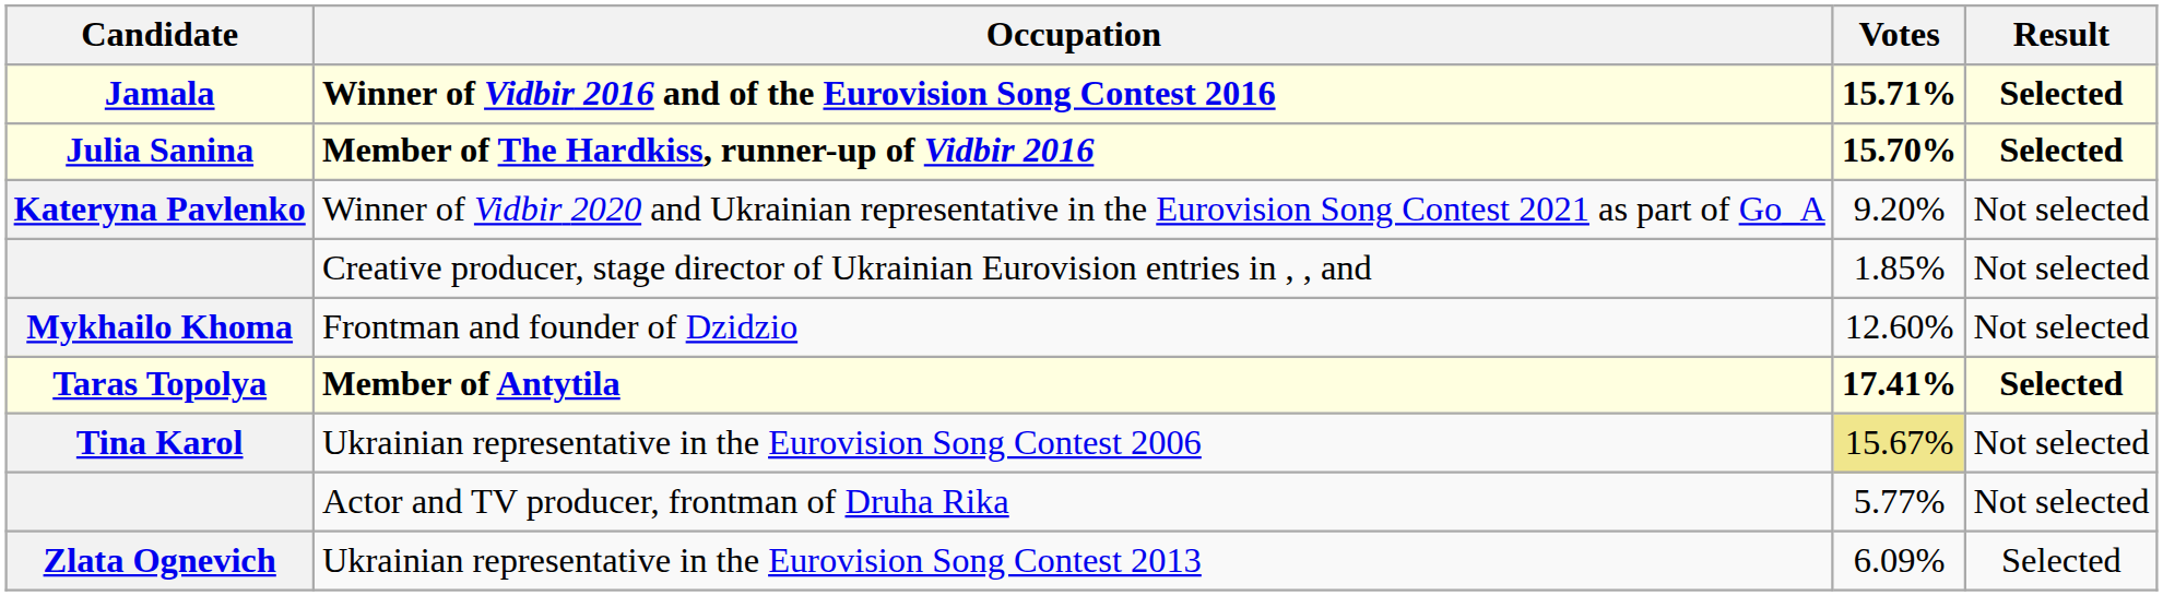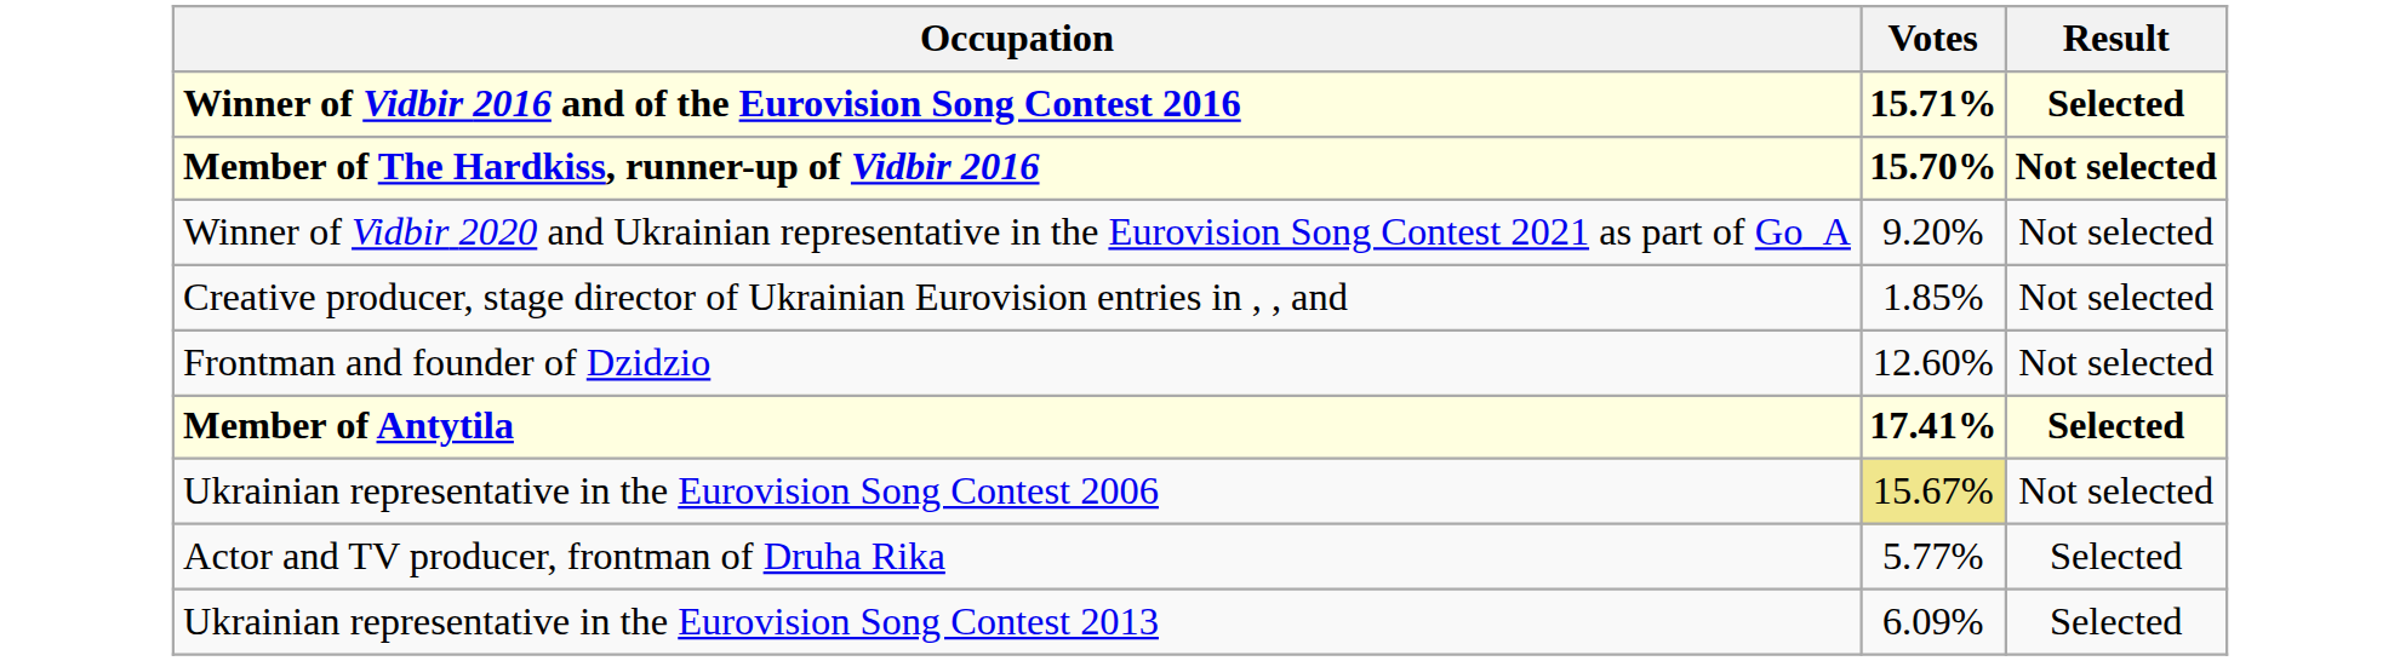 <table class="sortable wikitable plainrowheaders" style="margin: 1em auto 1em auto; font-size:90%; text-align:center;">
 <tr>
-<th>Candidate</th>
 <th>Occupation</th>
 <th>Votes</th>
 <th>Result</th>
 </tr>
 <tr style="font-weight:bold; background:lightyellow;">
-<th scope="row" style="font-weight:bold; background:lightyellow;"><a href='#'>Jamala</a></th>
 <td align="left">Winner of <a href='#'><i>Vidbir</i> <em>2016</em></a> and of the <a href='#'>Eurovision Song Contest 2016</a></td>
 <td>15.71%</td>
 <td>Selected</td>
 </tr>
 <tr style="font-weight:bold; background:lightyellow;">
-<th scope="row" style="font-weight:bold; background:lightyellow;"><a href='#'>Julia Sanina</a></th>
 <td align="left">Member of <a href='#'>The Hardkiss</a>, runner-up of <em><a href='#'>Vidbir 2016</a></em></td>
 <td>15.70%</td>
-<td>Selected</td>
+<td>Not selected</td>
 </tr>
 <tr>
-<th scope="row"><a href='#'>Kateryna Pavlenko</a></th>
 <td align="left">Winner of <a href='#'><i>Vidbir</i> <em>2020</em></a> and Ukrainian representative in the <a href='#'>Eurovision Song Contest 2021</a> as part of <a href='#'>Go_A</a></td>
 <td>9.20%</td>
 <td>Not selected</td>
 </tr>
 <tr>
-<th scope="row"></th>
 <td align="left">Creative producer, stage director of Ukrainian Eurovision entries in , , and </td>
 <td>1.85%</td>
 <td>Not selected</td>
 </tr>
 <tr>
-<th scope="row"><a href='#'>Mykhailo Khoma</a></th>
 <td align="left">Frontman and founder of <a href='#'>Dzidzio</a></td>
 <td>12.60%</td>
 <td>Not selected</td>
 </tr>
 <tr style="font-weight:bold; background:lightyellow;">
-<th scope="row" style="font-weight:bold; background:lightyellow;"><a href='#'>Taras Topolya</a></th>
 <td align="left">Member of <a href='#'>Antytila</a></td>
 <td>17.41%</td>
 <td>Selected</td>
 </tr>
 <tr>
-<th scope="row"><a href='#'>Tina Karol</a></th>
 <td align="left">Ukrainian representative in the <a href='#'>Eurovision Song Contest 2006</a></td>
 <td style="background: khaki;">15.67%</td>
 <td>Not selected</td>
 </tr>
 <tr>
-<th scope="row"></th>
 <td align="left">Actor and TV producer, frontman of <a href='#'>Druha Rika</a></td>
 <td>5.77%</td>
-<td>Not selected</td>
+<td>Selected</td>
 </tr>
 <tr>
-<th scope="row"><a href='#'>Zlata Ognevich</a></th>
 <td align="left">Ukrainian representative in the <a href='#'>Eurovision Song Contest 2013</a></td>
 <td>6.09%</td>
 <td>Selected</td>
 </tr>
 </table>
